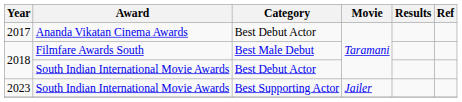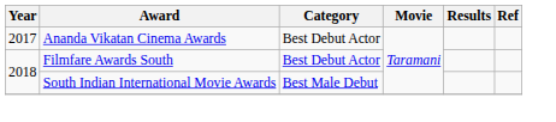 <table class="wikitable">
 <tr>
 <th>Year</th>
 <th>Award</th>
 <th>Category</th>
 <th>Movie</th>
 <th>Results</th>
 <th>Ref</th>
 </tr>
 <tr>
 <td>2017</td>
 <td><a href='#'>Ananda Vikatan Cinema Awards</a></td>
 <td>Best Debut Actor</td>
 <td rowspan="3"><em><a href='#'>Taramani</a></em></td>
 <td></td>
 <td></td>
 </tr>
 <tr>
 <td rowspan="2">2018</td>
 <td><a href='#'>Filmfare Awards South</a></td>
-<td><a href='#'>Best Male Debut</a></td>
+<td><a href='#'>Best Debut Actor</a></td>
 <td></td>
 <td></td>
 </tr>
 <tr>
 <td><a href='#'>South Indian International Movie Awards</a></td>
-<td><a href='#'>Best Debut Actor</a></td>
-<td></td>
-<td></td>
-</tr>
-<tr>
-<td>2023</td>
-<td><a href='#'>South Indian International Movie Awards</a></td>
-<td><a href='#'>Best Supporting Actor</a></td>
-<td><em><a href='#'>Jailer</a></em></td>
+<td><a href='#'>Best Male Debut</a></td>
 <td></td>
 <td></td>
 </tr>
 <tr>
 </tr>
 </table>
